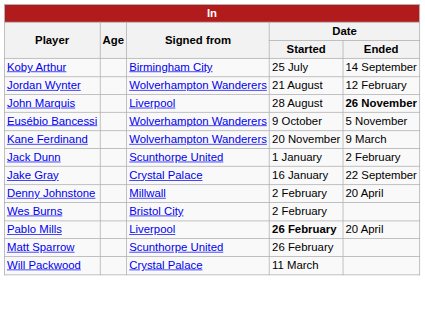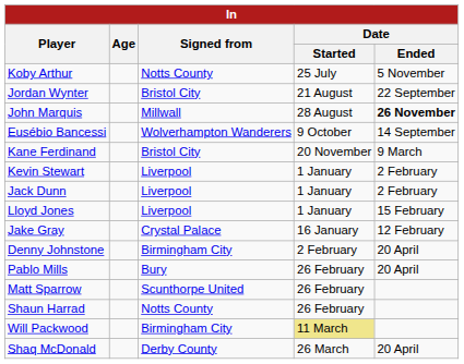 <table class="wikitable">
 <tr>
 <th colspan="5" style="background:#B11B1B; color:#fff;">In</th>
 </tr>
 <tr>
 <th rowspan="2">Player</th>
 <th rowspan="2">Age</th>
 <th rowspan="2">Signed from</th>
 <th colspan="2">Date</th>
 </tr>
 <tr>
 <th>Started</th>
 <th>Ended</th>
 </tr>
 <tr>
 <td> <a href='#'>Koby Arthur</a></td>
 <td></td>
-<td><a href='#'>Birmingham City</a></td>
+<td><a href='#'>Notts County</a></td>
 <td>25 July</td>
-<td>14 September</td>
+<td>5 November</td>
 </tr>
 <tr>
 <td> <a href='#'>Jordan Wynter</a></td>
 <td></td>
-<td><a href='#'>Wolverhampton Wanderers</a></td>
+<td><a href='#'>Bristol City</a></td>
 <td>21 August</td>
-<td>12 February</td>
+<td>22 September</td>
 </tr>
 <tr>
 <td> <a href='#'>John Marquis</a></td>
 <td></td>
-<td><a href='#'>Liverpool</a></td>
+<td><a href='#'>Millwall</a></td>
 <td>28 August</td>
 <td><strong>26 November</strong></td>
 </tr>
 <tr>
 <td> <a href='#'>Eusébio Bancessi</a></td>
 <td></td>
 <td><a href='#'>Wolverhampton Wanderers</a></td>
 <td>9 October</td>
-<td>5 November</td>
+<td>14 September</td>
 </tr>
 <tr>
 <td> <a href='#'>Kane Ferdinand</a></td>
 <td></td>
-<td><a href='#'>Wolverhampton Wanderers</a></td>
+<td><a href='#'>Bristol City</a></td>
 <td>20 November</td>
 <td>9 March</td>
 </tr>
 <tr>
+<td> <a href='#'>Kevin Stewart</a></td>
+<td></td>
+<td><a href='#'>Liverpool</a></td>
+<td>1 January</td>
+<td>2 February</td>
+</tr>
+<tr>
 <td> <a href='#'>Jack Dunn</a></td>
 <td></td>
-<td><a href='#'>Scunthorpe United</a></td>
+<td><a href='#'>Liverpool</a></td>
 <td>1 January</td>
 <td>2 February</td>
+</tr>
+<tr>
+<td> <a href='#'>Lloyd Jones</a></td>
+<td></td>
+<td><a href='#'>Liverpool</a></td>
+<td>1 January</td>
+<td>15 February</td>
 </tr>
 <tr>
 <td> <a href='#'>Jake Gray</a></td>
 <td></td>
 <td><a href='#'>Crystal Palace</a></td>
 <td>16 January</td>
-<td>22 September</td>
+<td>12 February</td>
 </tr>
 <tr>
 <td> <a href='#'>Denny Johnstone</a></td>
 <td></td>
-<td><a href='#'>Millwall</a></td>
+<td><a href='#'>Birmingham City</a></td>
 <td>2 February</td>
 <td>20 April</td>
 </tr>
 <tr>
-<td> <a href='#'>Wes Burns</a></td>
-<td></td>
-<td><a href='#'>Bristol City</a></td>
-<td>2 February</td>
-<td></td>
-</tr>
-<tr>
 <td> <a href='#'>Pablo Mills</a></td>
 <td></td>
-<td><a href='#'>Liverpool</a></td>
-<td><strong>26 February</strong></td>
+<td><a href='#'>Bury</a></td>
+<td>26 February</td>
 <td>20 April</td>
 </tr>
 <tr>
 <td> <a href='#'>Matt Sparrow</a></td>
 <td></td>
 <td><a href='#'>Scunthorpe United</a></td>
 <td>26 February</td>
 <td></td>
 </tr>
 <tr>
+<td> <a href='#'>Shaun Harrad</a></td>
+<td></td>
+<td><a href='#'>Notts County</a></td>
+<td>26 February</td>
+<td></td>
+</tr>
+<tr>
 <td> <a href='#'>Will Packwood</a></td>
 <td></td>
-<td><a href='#'>Crystal Palace</a></td>
-<td>11 March</td>
+<td><a href='#'>Birmingham City</a></td>
+<td style="background: khaki;">11 March</td>
 <td></td>
 </tr>
+<tr>
+<td> <a href='#'>Shaq McDonald</a></td>
+<td></td>
+<td><a href='#'>Derby County</a></td>
+<td>26 March</td>
+<td>20 April</td>
+</tr>
 </table>
